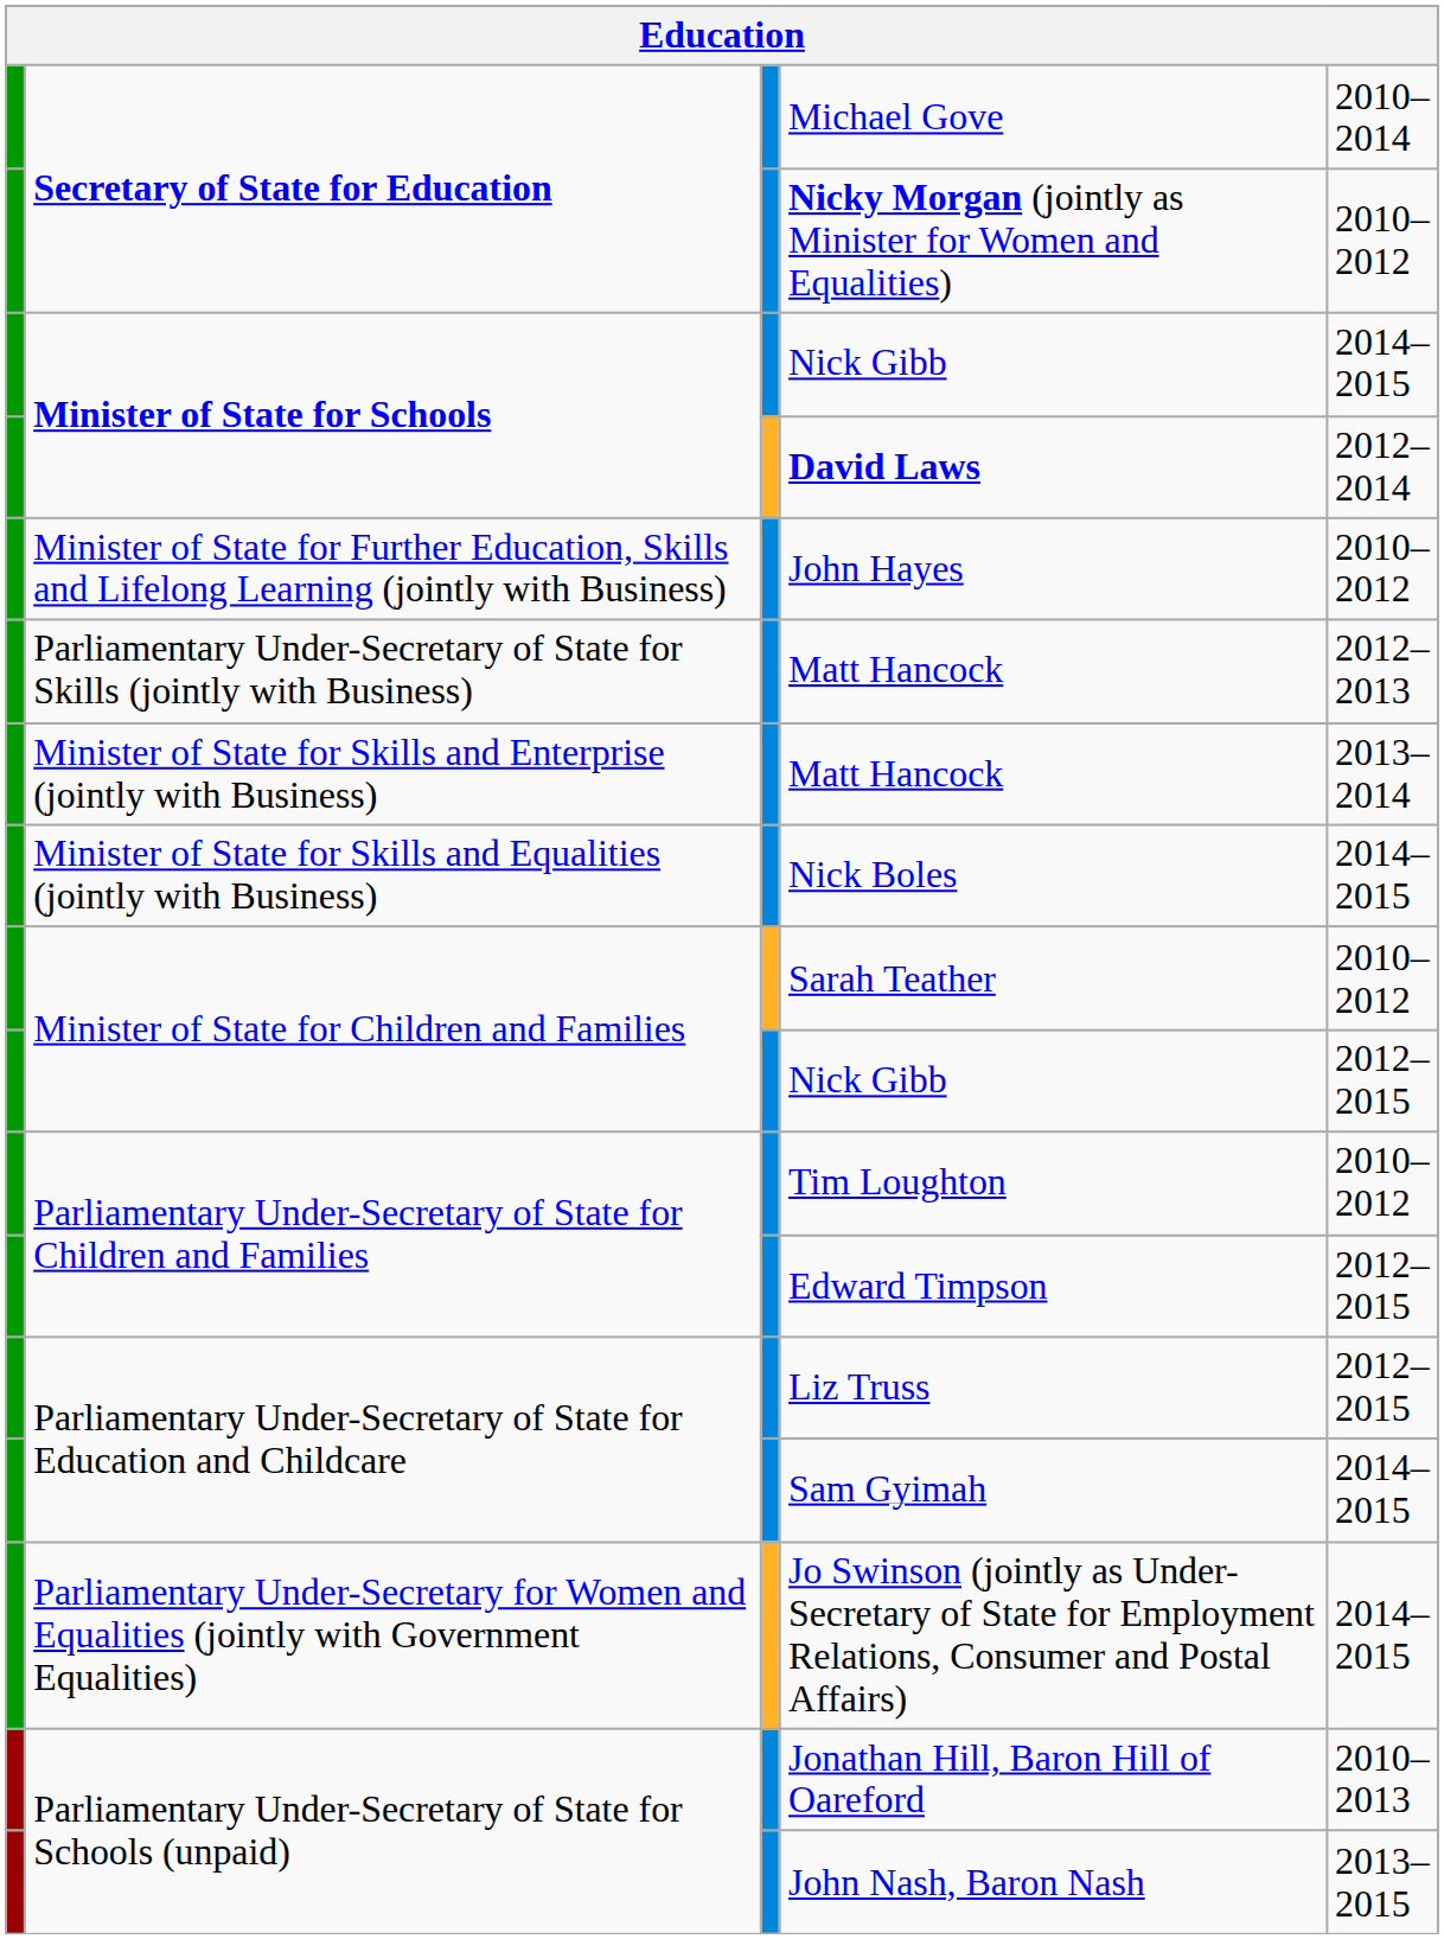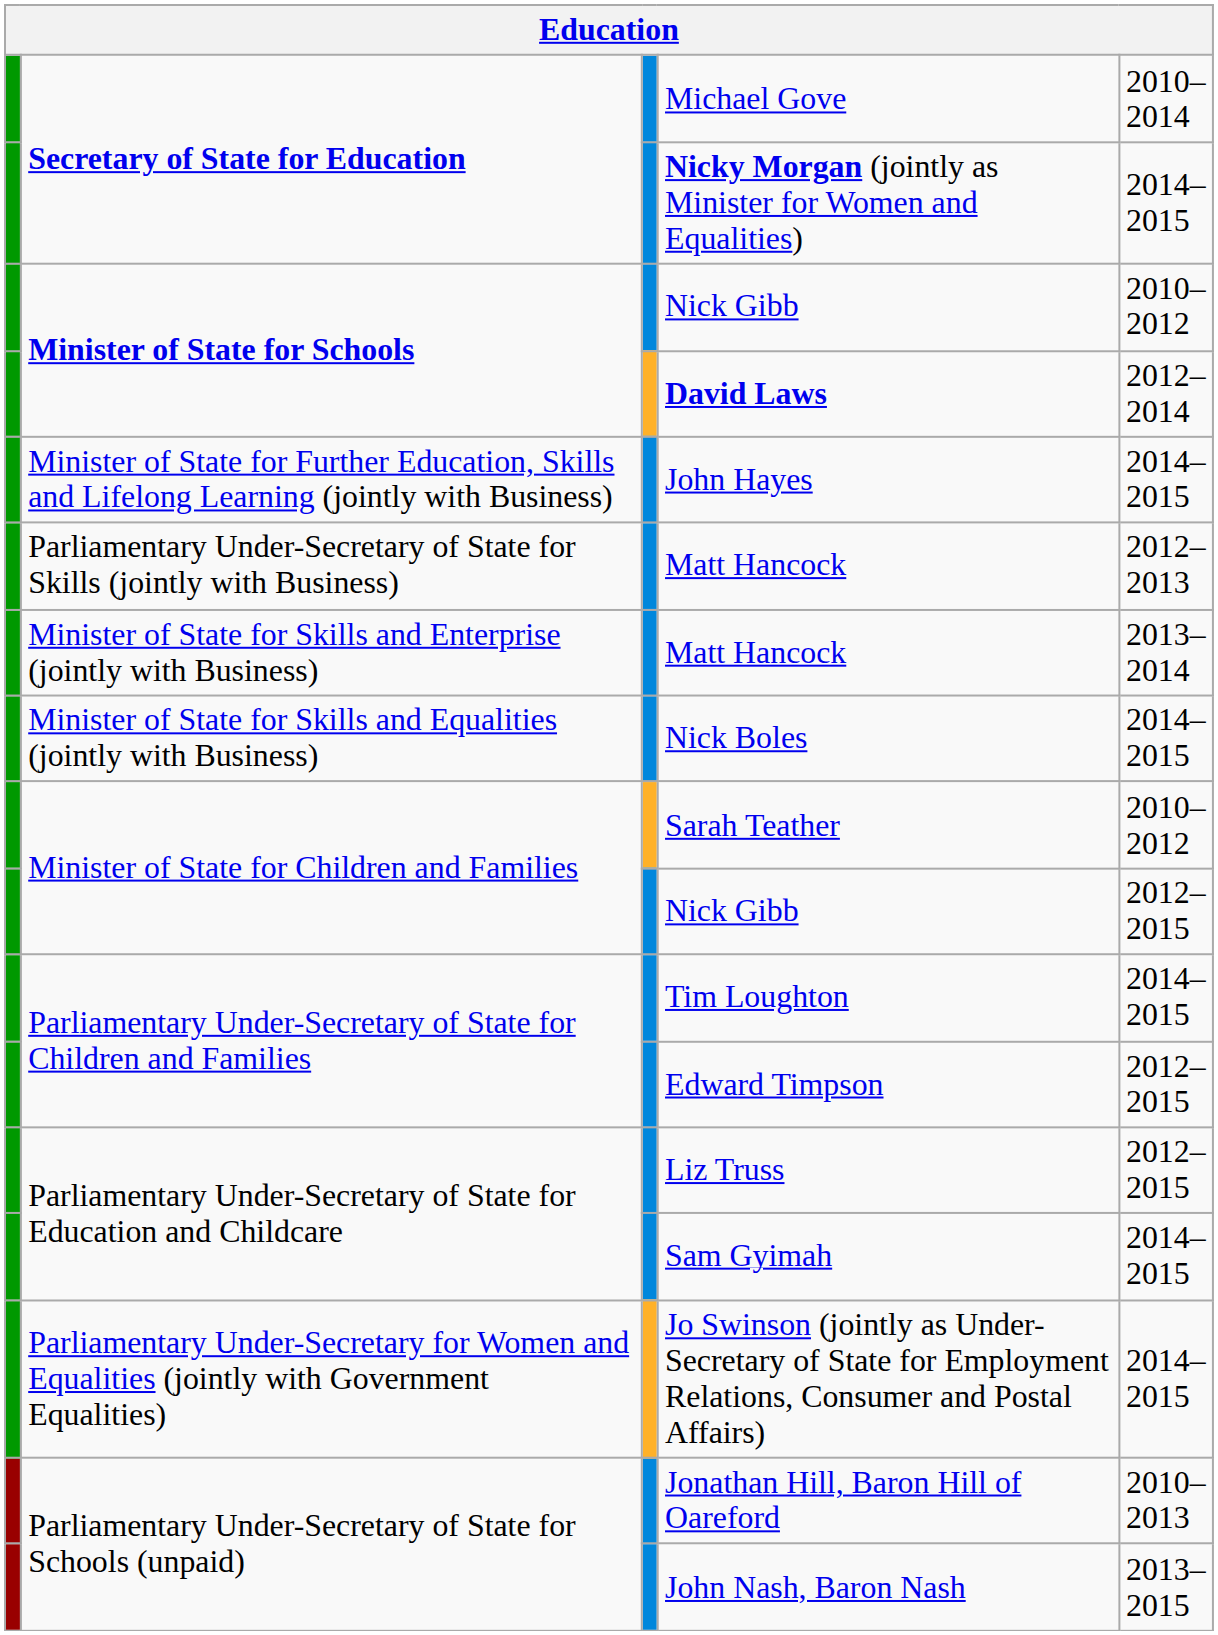 <table class="wikitable">
 <tr>
 <th colspan=5><a href='#'>Education</a></th>
 </tr>
 <tr>
 <td style="width:1px;; background:#090;"></td>
 <td style="width:450px;" rowspan="2"><strong><a href='#'>Secretary of State for Education</a></strong></td>
 <td style="width:1px;; background:#0087dc;"></td>
 <td width=320><a href='#'>Michael Gove</a></td>
 <td>2010–2014</td>
 </tr>
 <tr>
 <td style="width:1px;; background:#090;"></td>
 <td style="width:1px;; background:#0087dc;"></td>
 <td><strong><a href='#'>Nicky Morgan</a></strong> (jointly as <a href='#'>Minister for Women and Equalities</a>)</td>
-<td>2010–2012</td>
+<td>2014–2015</td>
 </tr>
 <tr>
 <td style="width:1px;; background:#090;"></td>
 <td rowspan="2"><strong><a href='#'>Minister of State for Schools</a></strong></td>
 <td style="width:1px;; background:#0087dc;"></td>
 <td><a href='#'>Nick Gibb</a></td>
-<td>2014–2015</td>
+<td>2010–2012</td>
 </tr>
 <tr>
 <td style="width:1px;; background:#090;"></td>
 <td style="width:1px;; background:#FFB128;"></td>
 <td><strong><a href='#'>David Laws</a></strong></td>
 <td>2012–2014</td>
 </tr>
 <tr>
 <td style="width:1px;; background:#090;"></td>
 <td style="width:450px;"><a href='#'>Minister of State for Further Education, Skills and Lifelong Learning</a> (jointly with Business)</td>
 <td style="width:1px;; background:#0087dc;"></td>
 <td><a href='#'>John Hayes</a></td>
-<td>2010–2012</td>
+<td>2014–2015</td>
 </tr>
 <tr>
 <td style="width:1px;; background:#090;"></td>
 <td style="width:450px;">Parliamentary Under-Secretary of State for Skills (jointly with Business)</td>
 <td style="width:1px;; background:#0087dc;"></td>
 <td><a href='#'>Matt Hancock</a></td>
 <td>2012–2013</td>
 </tr>
 <tr>
 <td style="width:1px;; background:#090;"></td>
 <td><a href='#'>Minister of State for Skills and Enterprise</a> (jointly with Business)</td>
 <td style="width:1px;; background:#0087dc;"></td>
 <td><a href='#'>Matt Hancock</a></td>
 <td>2013–2014</td>
 </tr>
 <tr>
 <td style="width:1px;; background:#090;"></td>
 <td><a href='#'>Minister of State for Skills and Equalities</a> (jointly with Business)</td>
 <td style="width:1px;; background:#0087dc;"></td>
 <td><a href='#'>Nick Boles</a></td>
 <td>2014–2015</td>
 </tr>
 <tr>
 <td style="width:1px;; background:#090;"></td>
 <td rowspan="2"><a href='#'>Minister of State for Children and Families</a></td>
 <td style="width:1px;; background:#FFB128;"></td>
 <td><a href='#'>Sarah Teather</a></td>
 <td>2010–2012</td>
 </tr>
 <tr>
 <td style="width:1px;; background:#090;"></td>
 <td style="width:1px;; background:#0087dc;"></td>
 <td><a href='#'>Nick Gibb</a></td>
 <td>2012–2015</td>
 </tr>
 <tr>
 <td style="width:1px;; background:#090;"></td>
 <td rowspan="2"><a href='#'>Parliamentary Under-Secretary of State for Children and Families</a></td>
 <td style="width:1px;; background:#0087dc;"></td>
 <td><a href='#'>Tim Loughton</a></td>
-<td>2010–2012</td>
+<td>2014–2015</td>
 </tr>
 <tr>
 <td style="width:1px;; background:#090;"></td>
 <td style="width:1px;; background:#0087dc;"></td>
 <td><a href='#'>Edward Timpson</a></td>
 <td>2012–2015</td>
 </tr>
 <tr>
 <td style="width:1px;; background:#090;"></td>
 <td rowspan="2">Parliamentary Under-Secretary of State for Education and Childcare</td>
 <td style="width:1px;; background:#0087dc;"></td>
 <td><a href='#'>Liz Truss</a></td>
 <td>2012–2015</td>
 </tr>
 <tr>
 <td style="width:1px;; background:#090;"></td>
 <td style="width:1px;; background:#0087dc;"></td>
 <td><a href='#'>Sam Gyimah</a></td>
 <td>2014–2015</td>
 </tr>
 <tr>
 <td style="width:1px;; background:#090;"></td>
 <td><a href='#'>Parliamentary Under-Secretary for Women and Equalities</a> (jointly with Government Equalities)</td>
 <td style="width:1px;; background:#FFB128;"></td>
 <td><a href='#'>Jo Swinson</a> (jointly as Under-Secretary of State for Employment Relations, Consumer and Postal Affairs)</td>
 <td>2014–2015</td>
 </tr>
 <tr>
 <td style="width:1px;; background:#900;"></td>
 <td style="width:450px;" rowspan="2">Parliamentary Under-Secretary of State for Schools (unpaid)</td>
 <td style="width:1px;; background:#0087dc;"></td>
 <td><a href='#'>Jonathan Hill, Baron Hill of Oareford</a></td>
 <td>2010–2013</td>
 </tr>
 <tr>
 <td style="width:1px;; background:#900;"></td>
 <td style="background:#0087DC;"></td>
 <td><a href='#'>John Nash, Baron Nash</a></td>
 <td>2013–2015</td>
 </tr>
 </table>
